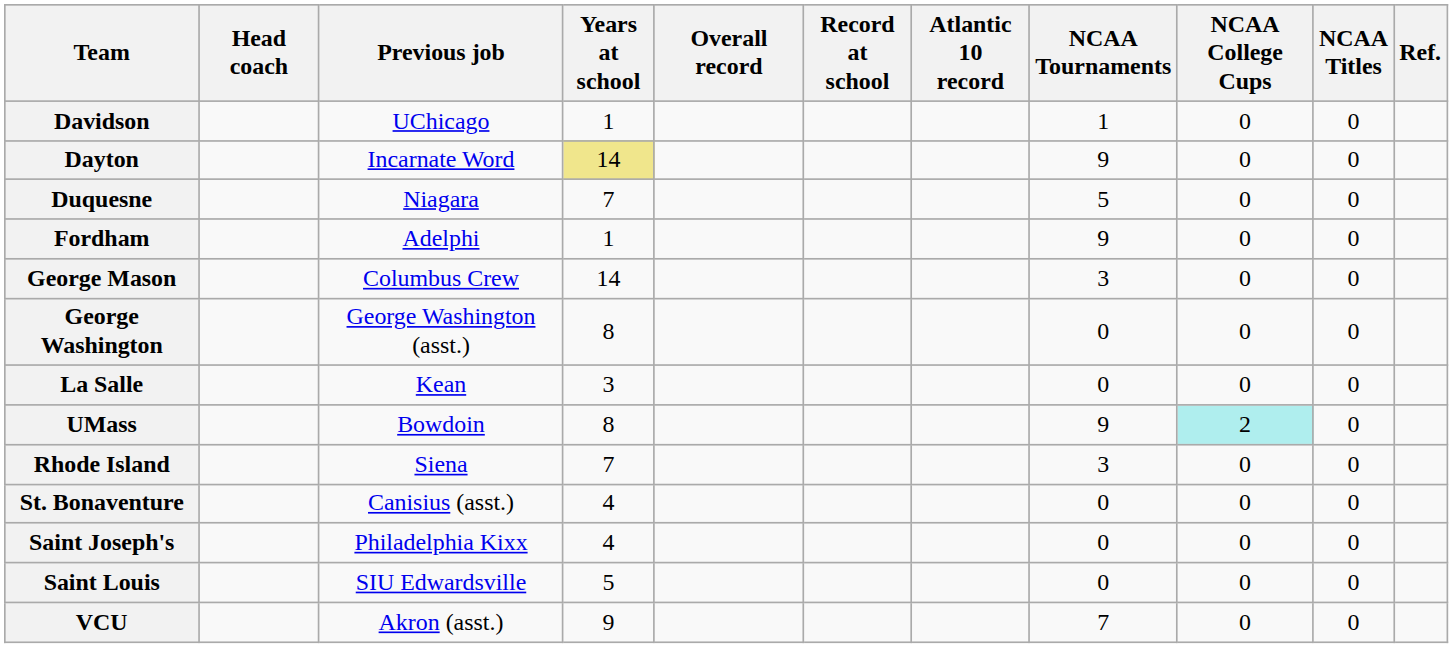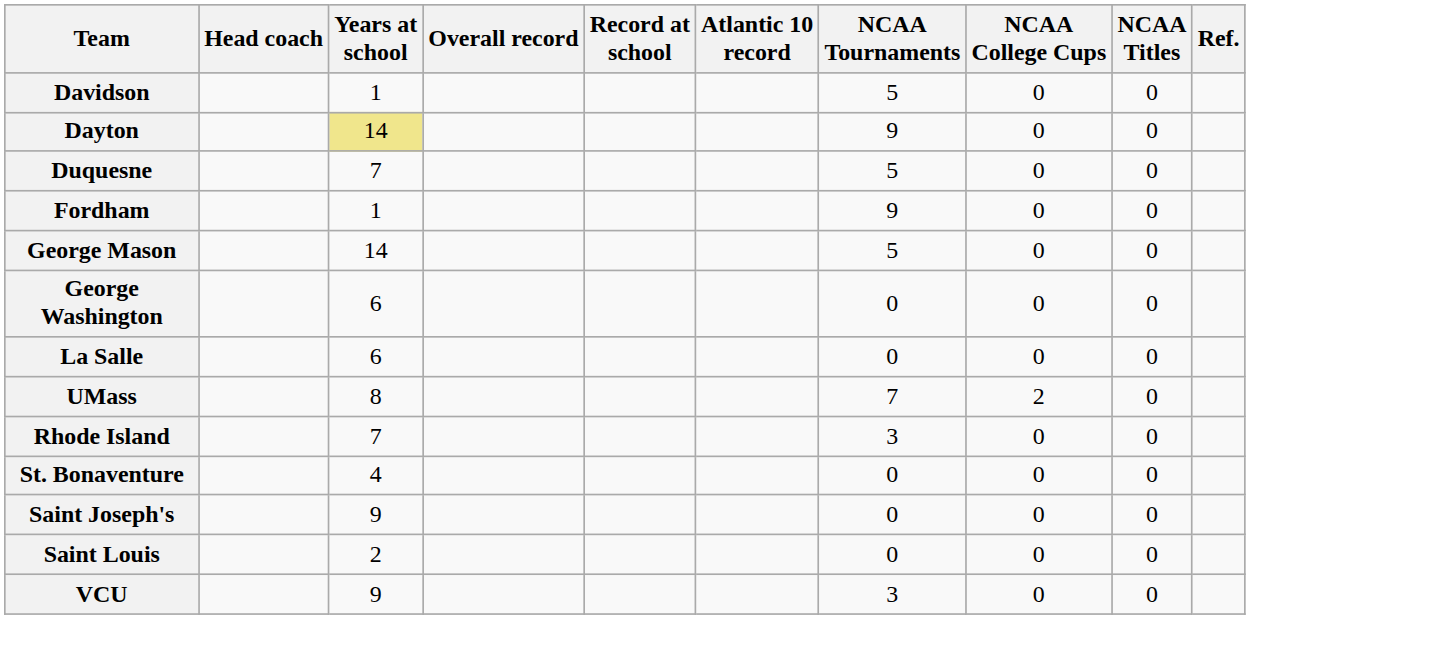 <table class="wikitable sortable" style="text-align: center;font-size:90%;">
 <tr>
 <th width="110">Team</th>
 <th>Head coach</th>
-<th>Previous job</th>
 <th>Years at<br>school</th>
 <th>Overall record</th>
 <th>Record at<br>school</th>
 <th>Atlantic 10<br>record</th>
 <th>NCAA<br>Tournaments</th>
 <th>NCAA<br>College Cups</th>
 <th>NCAA<br>Titles</th>
 <th class="unsortable">Ref.</th>
 </tr>
 <tr>
 <th style=>Davidson</th>
 <td></td>
-<td><a href='#'>UChicago</a></td>
 <td>1</td>
 <td></td>
 <td></td>
 <td></td>
-<td>1</td>
+<td>5</td>
 <td>0</td>
 <td>0</td>
 <td></td>
 </tr>
 <tr>
 <th style=>Dayton</th>
 <td></td>
-<td><a href='#'>Incarnate Word</a></td>
 <td style="background: khaki;">14</td>
 <td></td>
 <td></td>
 <td></td>
 <td>9</td>
 <td>0</td>
 <td>0</td>
 <td></td>
 </tr>
 <tr>
 <th style=>Duquesne</th>
 <td></td>
-<td><a href='#'>Niagara</a></td>
 <td>7</td>
 <td></td>
 <td></td>
 <td></td>
 <td>5</td>
 <td>0</td>
 <td>0</td>
 <td></td>
 </tr>
 <tr>
 <th style=>Fordham</th>
 <td></td>
-<td><a href='#'>Adelphi</a></td>
 <td>1</td>
 <td></td>
 <td></td>
 <td></td>
 <td>9</td>
 <td>0</td>
 <td>0</td>
 <td></td>
 </tr>
 <tr>
 <th style=>George Mason</th>
 <td></td>
-<td><a href='#'>Columbus Crew</a></td>
 <td>14</td>
 <td></td>
 <td></td>
 <td></td>
-<td>3</td>
+<td>5</td>
 <td>0</td>
 <td>0</td>
 <td></td>
 </tr>
 <tr>
 <th style=>George Washington</th>
 <td></td>
-<td><a href='#'>George Washington</a> (asst.)</td>
-<td>8</td>
+<td>6</td>
 <td></td>
 <td></td>
 <td></td>
 <td>0</td>
 <td>0</td>
 <td>0</td>
 <td></td>
 </tr>
 <tr>
 <th style=>La Salle</th>
 <td></td>
-<td><a href='#'>Kean</a></td>
-<td>3</td>
+<td>6</td>
 <td></td>
 <td></td>
 <td></td>
 <td>0</td>
 <td>0</td>
 <td>0</td>
 <td></td>
 </tr>
 <tr>
 <th style=>UMass</th>
 <td></td>
-<td><a href='#'>Bowdoin</a></td>
 <td>8</td>
 <td></td>
 <td></td>
 <td></td>
-<td>9</td>
-<td style="background: paleturquoise;">2</td>
+<td>7</td>
+<td>2</td>
 <td>0</td>
 <td></td>
 </tr>
 <tr>
 <th style=>Rhode Island</th>
 <td></td>
-<td><a href='#'>Siena</a></td>
 <td>7</td>
 <td></td>
 <td></td>
 <td></td>
 <td>3</td>
 <td>0</td>
 <td>0</td>
 <td></td>
 </tr>
 <tr>
 <th style=>St. Bonaventure</th>
 <td></td>
-<td><a href='#'>Canisius</a> (asst.)</td>
 <td>4</td>
 <td></td>
 <td></td>
 <td></td>
 <td>0</td>
 <td>0</td>
 <td>0</td>
 <td></td>
 </tr>
 <tr>
 <th style=>Saint Joseph's</th>
 <td></td>
-<td><a href='#'>Philadelphia Kixx</a></td>
-<td>4</td>
+<td>9</td>
 <td></td>
 <td></td>
 <td></td>
 <td>0</td>
 <td>0</td>
 <td>0</td>
 <td></td>
 </tr>
 <tr>
 <th style=>Saint Louis</th>
 <td></td>
-<td><a href='#'>SIU Edwardsville</a></td>
-<td>5</td>
+<td>2</td>
 <td></td>
 <td></td>
 <td></td>
 <td>0</td>
 <td>0</td>
 <td>0</td>
 <td></td>
 </tr>
 <tr>
 <th style=>VCU</th>
 <td></td>
-<td><a href='#'>Akron</a> (asst.)</td>
 <td>9</td>
 <td></td>
 <td></td>
 <td></td>
-<td>7</td>
+<td>3</td>
 <td>0</td>
 <td>0</td>
 <td></td>
 </tr>
 </table>
